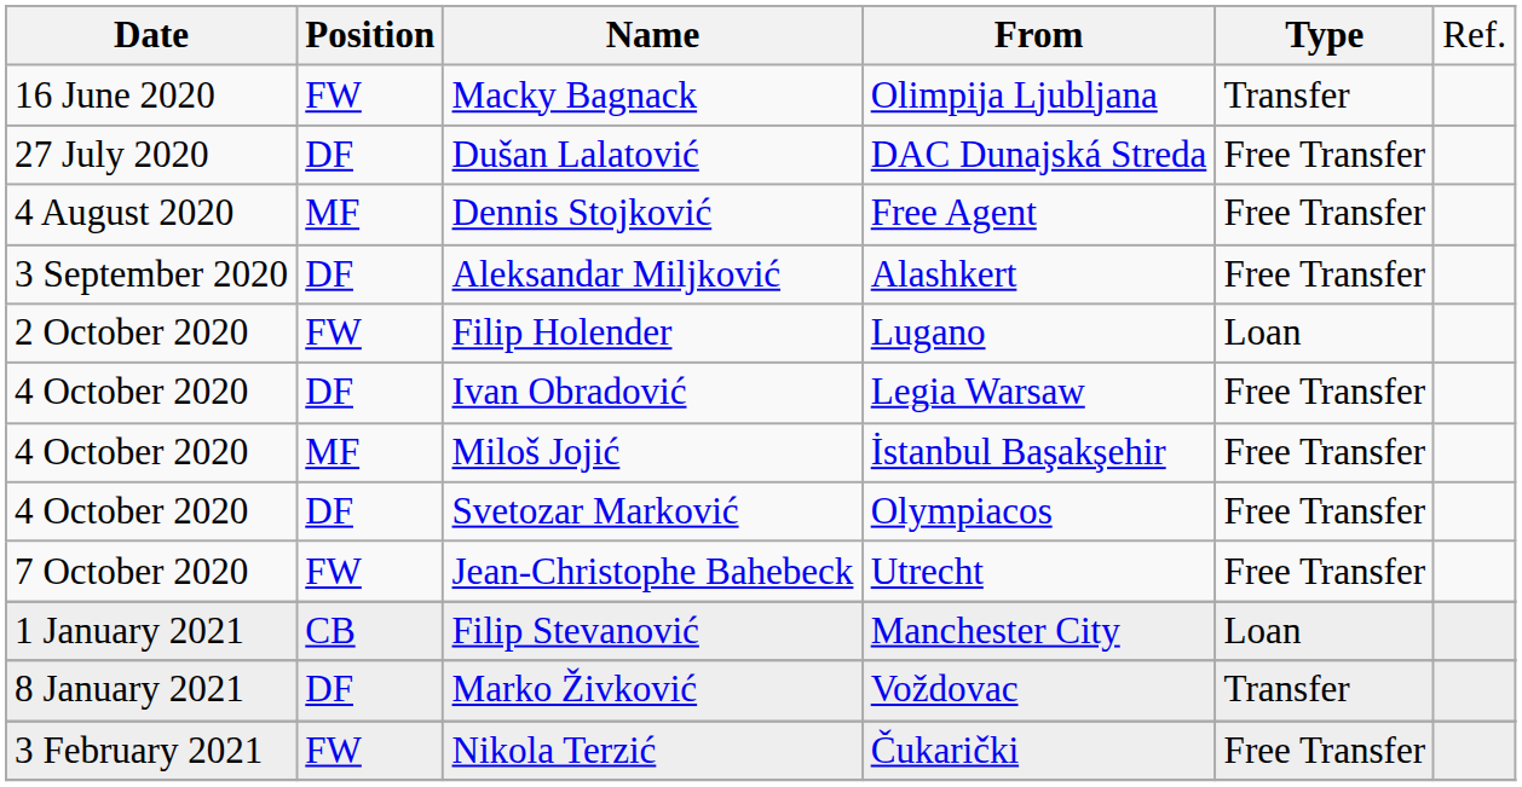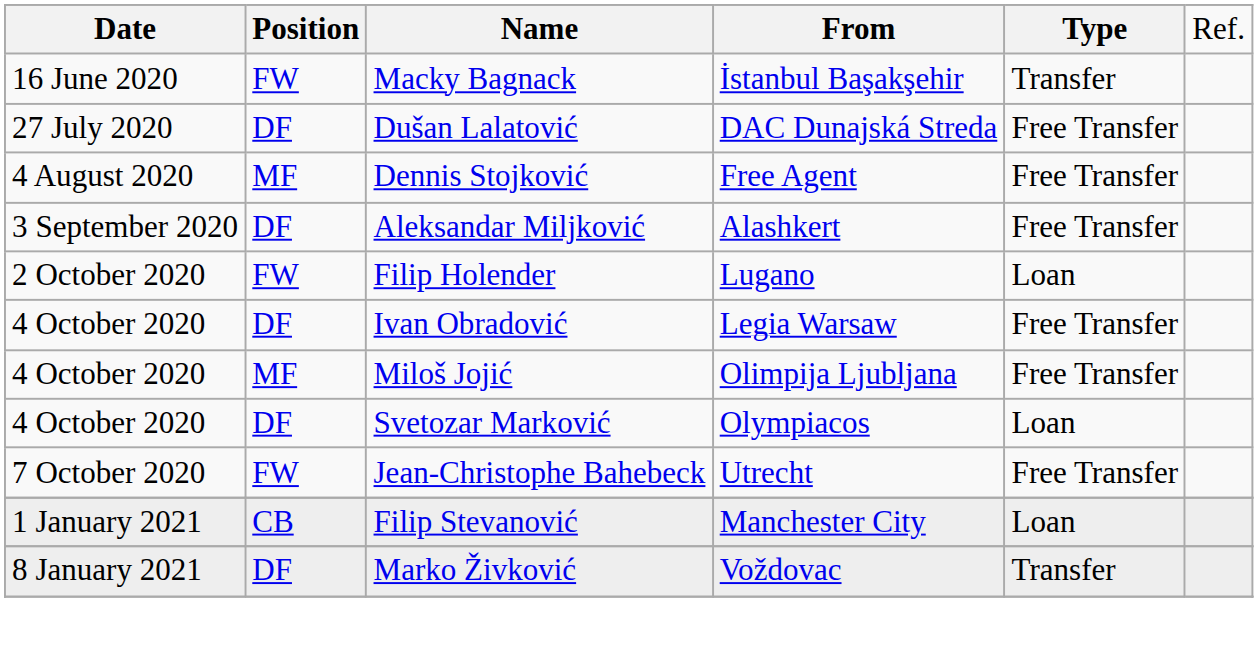 <table class="wikitable">
 <tr>
 <th>Date</th>
 <th>Position</th>
 <th>Name</th>
 <th>From</th>
 <th>Type</th>
 <td>Ref.</td>
 </tr>
 <tr>
 <td>16 June 2020</td>
 <td><a href='#'>FW</a></td>
 <td> <a href='#'>Macky Bagnack</a></td>
-<td> <a href='#'>Olimpija Ljubljana</a></td>
+<td> <a href='#'>İstanbul Başakşehir</a></td>
 <td>Transfer</td>
 <td></td>
 </tr>
 <tr>
 <td>27 July 2020</td>
 <td><a href='#'>DF</a></td>
 <td> <a href='#'>Dušan Lalatović</a></td>
 <td> <a href='#'>DAC Dunajská Streda</a></td>
 <td>Free Transfer</td>
 <td></td>
 </tr>
 <tr>
 <td>4 August 2020</td>
 <td><a href='#'>MF</a></td>
 <td> <a href='#'>Dennis Stojković</a></td>
 <td> <a href='#'>Free Agent</a></td>
 <td>Free Transfer</td>
 <td></td>
 </tr>
 <tr>
 <td>3 September 2020</td>
 <td><a href='#'>DF</a></td>
 <td> <a href='#'>Aleksandar Miljković</a></td>
 <td> <a href='#'>Alashkert</a></td>
 <td>Free Transfer</td>
 <td></td>
 </tr>
 <tr>
 <td>2 October 2020</td>
 <td><a href='#'>FW</a></td>
 <td> <a href='#'>Filip Holender</a></td>
 <td> <a href='#'>Lugano</a></td>
 <td>Loan</td>
 <td></td>
 </tr>
 <tr>
 <td>4 October 2020</td>
 <td><a href='#'>DF</a></td>
 <td> <a href='#'>Ivan Obradović</a></td>
 <td> <a href='#'>Legia Warsaw</a></td>
 <td>Free Transfer</td>
 <td></td>
 </tr>
 <tr>
 <td>4 October 2020</td>
 <td><a href='#'>MF</a></td>
 <td> <a href='#'>Miloš Jojić</a></td>
-<td> <a href='#'>İstanbul Başakşehir</a></td>
+<td> <a href='#'>Olimpija Ljubljana</a></td>
 <td>Free Transfer</td>
 <td></td>
 </tr>
 <tr>
 <td>4 October 2020</td>
 <td><a href='#'>DF</a></td>
 <td> <a href='#'>Svetozar Marković</a></td>
 <td> <a href='#'>Olympiacos</a></td>
-<td>Free Transfer</td>
+<td>Loan</td>
 <td></td>
 </tr>
 <tr>
 <td>7 October 2020</td>
 <td><a href='#'>FW</a></td>
 <td> <a href='#'>Jean-Christophe Bahebeck</a></td>
 <td> <a href='#'>	Utrecht</a></td>
 <td>Free Transfer</td>
 <td></td>
 </tr>
 <tr>
 </tr>
 <tr bgcolor=#EEEEEE>
 <td>1 January 2021</td>
 <td><a href='#'>CB</a></td>
 <td> <a href='#'>Filip Stevanović</a></td>
 <td> <a href='#'>Manchester City</a></td>
 <td>Loan</td>
 <td></td>
 </tr>
 <tr>
 </tr>
 <tr bgcolor=#EEEEEE>
 <td>8 January 2021</td>
 <td><a href='#'>DF</a></td>
 <td> <a href='#'>Marko Živković</a></td>
 <td> <a href='#'>Voždovac</a></td>
 <td>Transfer</td>
 <td></td>
 </tr>
 <tr>
 </tr>
-<tr bgcolor=#EEEEEE>
-<td>3 February 2021</td>
-<td><a href='#'>FW</a></td>
-<td> <a href='#'>Nikola Terzić</a></td>
-<td> <a href='#'>Čukarički</a></td>
-<td>Free Transfer</td>
-<td></td>
-</tr>
 <tr>
 </tr>
 </table>
